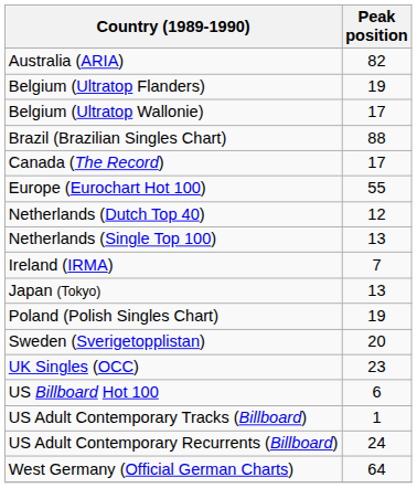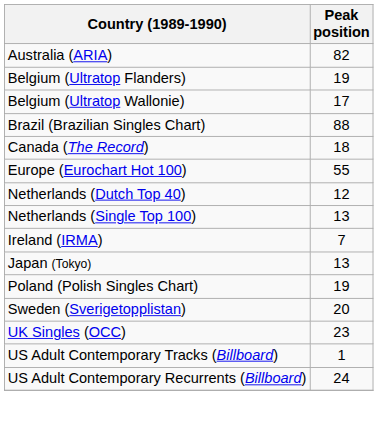 <table class="wikitable">
 <tr>
 <th>Country (1989-1990)</th>
 <th>Peak<br>position</th>
 </tr>
 <tr>
 <td>Australia (<a href='#'>ARIA</a>)</td>
 <td align="center">82</td>
 </tr>
 <tr>
 <td>Belgium (<a href='#'>Ultratop</a> Flanders)</td>
 <td align="center">19</td>
 </tr>
 <tr>
 <td>Belgium (<a href='#'>Ultratop</a> Wallonie)</td>
 <td align="center">17</td>
 </tr>
 <tr>
 <td>Brazil (Brazilian Singles Chart)</td>
 <td align="center">88</td>
 </tr>
 <tr>
 <td>Canada (<em><a href='#'>The Record</a></em>)</td>
-<td align="center">17</td>
+<td align="center">18</td>
 </tr>
 <tr>
 <td>Europe (<a href='#'>Eurochart Hot 100</a>)</td>
 <td align="center">55</td>
 </tr>
 <tr>
 <td>Netherlands (<a href='#'>Dutch Top 40</a>)</td>
 <td align="center">12</td>
 </tr>
 <tr>
 <td>Netherlands (<a href='#'>Single Top 100</a>)</td>
 <td align="center">13</td>
 </tr>
 <tr>
 <td>Ireland (<a href='#'>IRMA</a>)</td>
 <td align="center">7</td>
 </tr>
 <tr>
 <td>Japan <small>(Tokyo)</small></td>
 <td align="center">13</td>
 </tr>
 <tr>
 <td>Poland (Polish Singles Chart)</td>
 <td align="center">19</td>
 </tr>
 <tr>
 <td>Sweden (<a href='#'>Sverigetopplistan</a>)</td>
 <td align="center">20</td>
 </tr>
 <tr>
 <td><a href='#'>UK Singles</a> (<a href='#'>OCC</a>)</td>
 <td align="center">23</td>
 </tr>
 <tr>
-<td>US <em><a href='#'>Billboard</a></em> <a href='#'>Hot 100</a></td>
-<td align="center">6</td>
-</tr>
-<tr>
 <td>US Adult Contemporary Tracks (<em><a href='#'>Billboard</a></em>)</td>
 <td align="center">1</td>
 </tr>
 <tr>
 <td>US Adult Contemporary Recurrents (<em><a href='#'>Billboard</a></em>)</td>
 <td align="center">24</td>
 </tr>
 <tr>
-<td>West Germany (<a href='#'>Official German Charts</a>)</td>
-<td align="center">64</td>
-</tr>
-<tr>
 </tr>
 </table>
